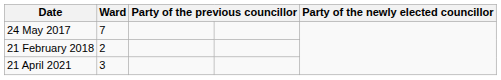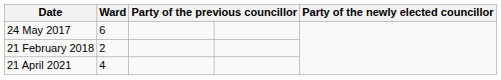 <table class="wikitable">
 <tr>
 <th>Date</th>
 <th>Ward</th>
 <th colspan=2>Party of the previous councillor</th>
 <th colspan=2>Party of the newly elected councillor</th>
 </tr>
 <tr>
 <td>24 May 2017</td>
-<td>7</td>
+<td>6</td>
 <td></td>
 <td></td>
 </tr>
 <tr>
 <td>21 February 2018</td>
 <td>2</td>
 <td></td>
 <td></td>
 </tr>
 <tr>
 <td>21 April 2021</td>
-<td>3</td>
+<td>4</td>
 <td></td>
 <td></td>
 </tr>
 </table>
